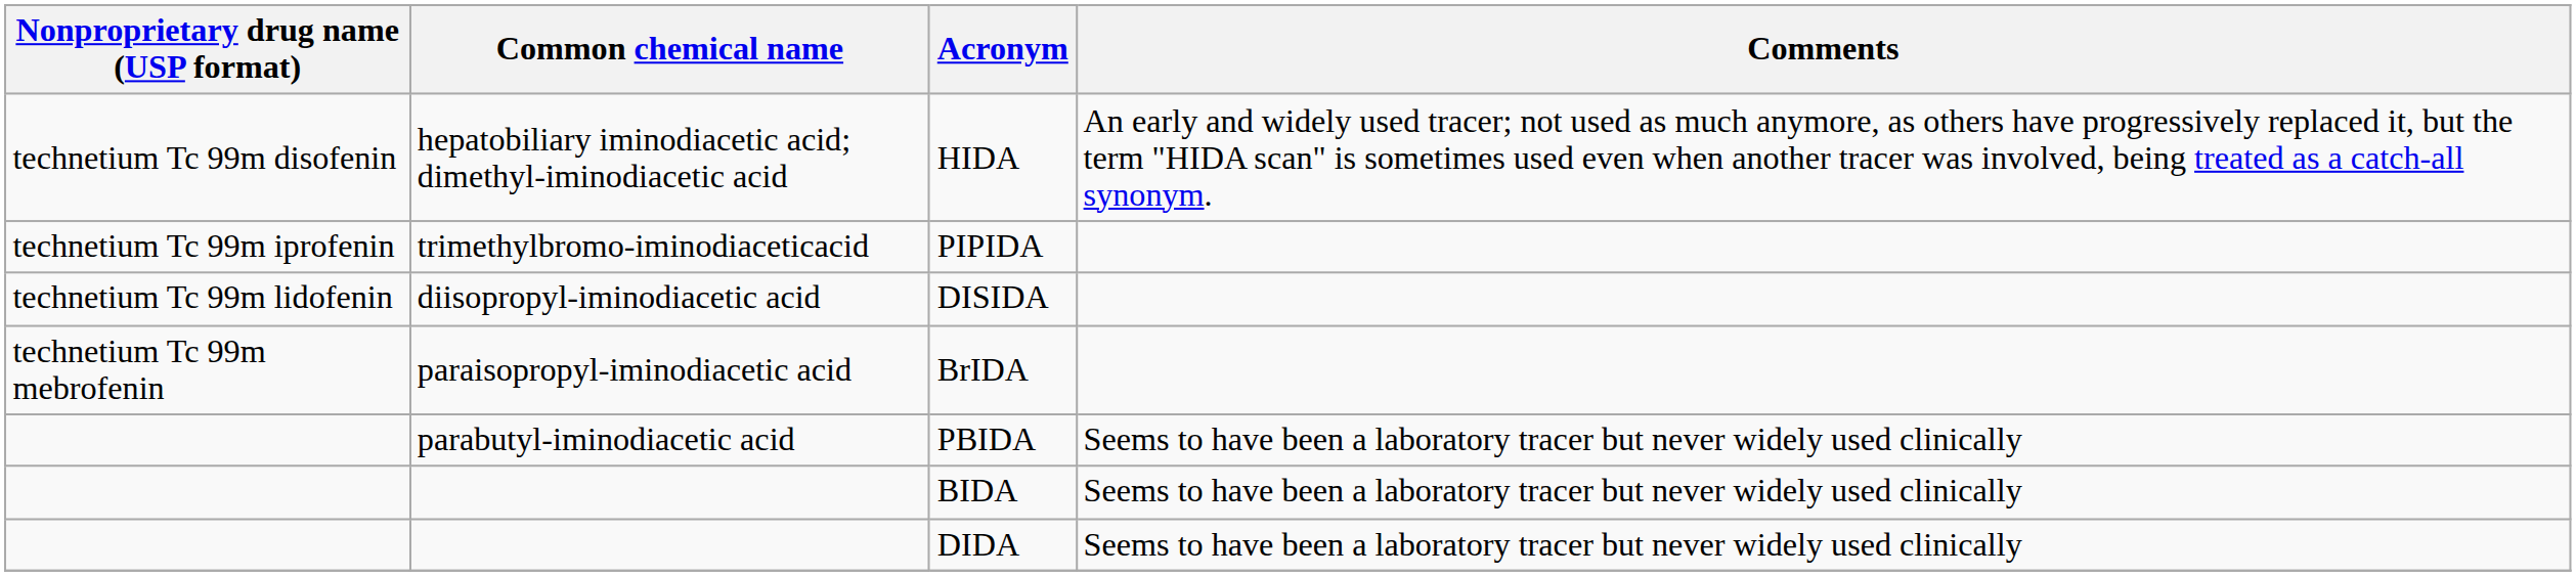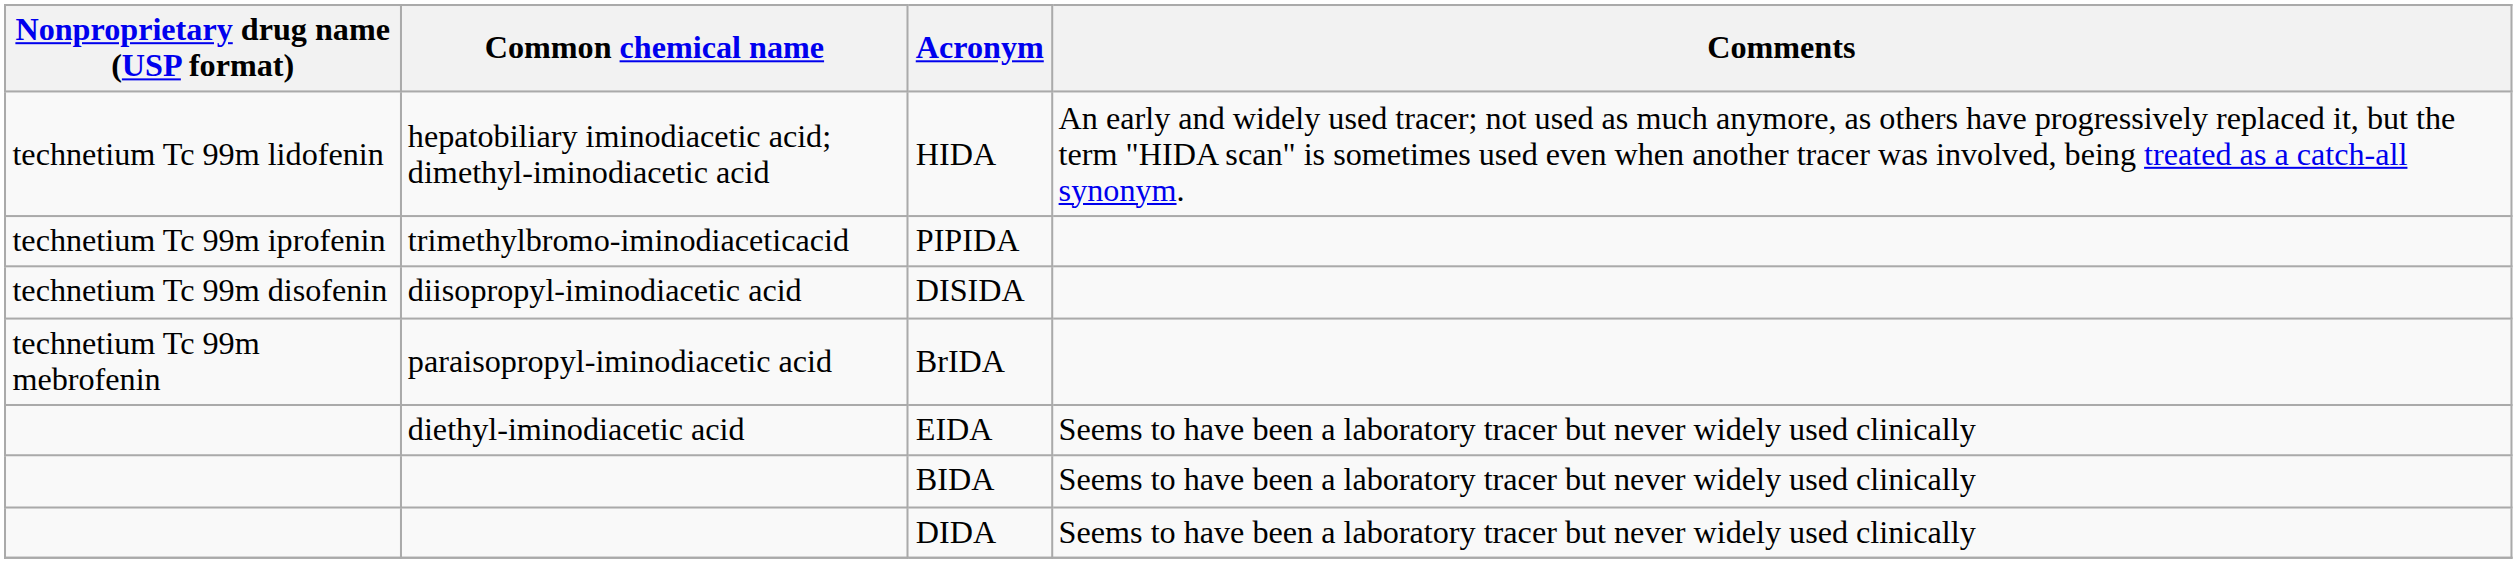 <table class="wikitable sortable" border=1>
 <tr>
 <th><a href='#'>Nonproprietary</a> drug name (<a href='#'>USP</a> format)</th>
 <th>Common <a href='#'>chemical name</a></th>
 <th><a href='#'>Acronym</a></th>
 <th>Comments</th>
 </tr>
 <tr>
-<td>technetium Tc 99m disofenin</td>
+<td>technetium Tc 99m lidofenin</td>
 <td>hepatobiliary iminodiacetic acid; dimethyl-iminodiacetic acid</td>
 <td>HIDA</td>
 <td>An early and widely used tracer; not used as much anymore, as others have progressively replaced it, but the term "HIDA scan" is sometimes used even when another tracer was involved, being <a href='#'>treated as a catch-all synonym</a>.</td>
 </tr>
 <tr>
 <td>technetium Tc 99m iprofenin</td>
 <td>trimethylbromo-iminodiaceticacid</td>
 <td>PIPIDA</td>
 <td></td>
 </tr>
 <tr>
-<td>technetium Tc 99m lidofenin</td>
+<td>technetium Tc 99m disofenin</td>
 <td>diisopropyl-iminodiacetic acid</td>
 <td>DISIDA</td>
 <td></td>
 </tr>
 <tr>
 <td>technetium Tc 99m mebrofenin</td>
 <td>paraisopropyl-iminodiacetic acid</td>
 <td>BrIDA</td>
 <td></td>
 </tr>
 <tr>
 <td> </td>
-<td>parabutyl-iminodiacetic acid</td>
-<td>PBIDA</td>
+<td>diethyl-iminodiacetic acid</td>
+<td>EIDA</td>
 <td>Seems to have been a laboratory tracer but never widely used clinically</td>
 </tr>
 <tr>
 <td> </td>
 <td> </td>
 <td>BIDA</td>
 <td>Seems to have been a laboratory tracer but never widely used clinically</td>
 </tr>
 <tr>
 <td> </td>
 <td> </td>
 <td>DIDA</td>
 <td>Seems to have been a laboratory tracer but never widely used clinically</td>
 </tr>
 <tr>
 </tr>
 </table>
